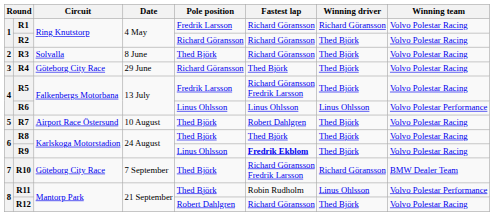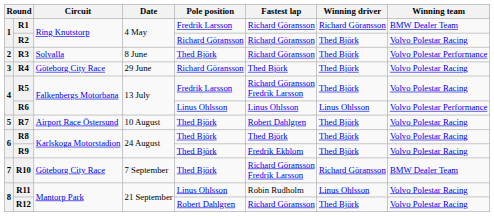 <table class="wikitable" style="font-size: 85%">
 <tr>
 <th colspan=2>Round</th>
 <th>Circuit</th>
 <th>Date</th>
 <th>Pole position</th>
 <th>Fastest lap</th>
 <th>Winning driver</th>
 <th>Winning team</th>
 </tr>
 <tr>
 <th rowspan=2>1</th>
 <th>R1</th>
 <td rowspan=2><a href='#'>Ring Knutstorp</a></td>
 <td rowspan=2>4 May</td>
 <td> <a href='#'>Fredrik Larsson</a></td>
 <td> <a href='#'>Richard Göransson</a></td>
 <td> <a href='#'>Richard Göransson</a></td>
-<td><a href='#'>Volvo Polestar Racing</a></td>
+<td><a href='#'>BMW Dealer Team</a></td>
 </tr>
 <tr>
 <th>R2</th>
 <td> <a href='#'>Richard Göransson</a></td>
 <td> <a href='#'>Richard Göransson</a></td>
 <td> <a href='#'>Thed Björk</a></td>
 <td><a href='#'>Volvo Polestar Racing</a></td>
 </tr>
 <tr>
 <th>2</th>
 <th>R3</th>
 <td><a href='#'>Solvalla</a></td>
 <td>8 June</td>
 <td> <a href='#'>Thed Björk</a></td>
 <td> <a href='#'>Richard Göransson</a></td>
 <td> <a href='#'>Thed Björk</a></td>
-<td><a href='#'>Volvo Polestar Racing</a></td>
+<td><a href='#'>Volvo Polestar Performance</a></td>
 </tr>
 <tr>
 <th>3</th>
 <th>R4</th>
 <td><a href='#'>Göteborg City Race</a></td>
 <td>29 June</td>
 <td> <a href='#'>Richard Göransson</a></td>
 <td> <a href='#'>Thed Björk</a></td>
 <td> <a href='#'>Thed Björk</a></td>
 <td><a href='#'>Volvo Polestar Racing</a></td>
 </tr>
 <tr>
 <th rowspan=2>4</th>
 <th>R5</th>
 <td rowspan=2><a href='#'>Falkenbergs Motorbana</a></td>
 <td rowspan=2>13 July</td>
 <td> <a href='#'>Fredrik Larsson</a></td>
 <td> <a href='#'>Richard Göransson</a><br> <a href='#'>Fredrik Larsson</a></td>
 <td> <a href='#'>Thed Björk</a></td>
 <td><a href='#'>Volvo Polestar Racing</a></td>
 </tr>
 <tr>
 <th>R6</th>
 <td> <a href='#'>Linus Ohlsson</a></td>
 <td> <a href='#'>Linus Ohlsson</a></td>
 <td> <a href='#'>Linus Ohlsson</a></td>
 <td><a href='#'>Volvo Polestar Performance</a></td>
 </tr>
 <tr>
 <th>5</th>
 <th>R7</th>
 <td><a href='#'>Airport Race Östersund</a></td>
 <td>10 August</td>
 <td> <a href='#'>Thed Björk</a></td>
 <td> <a href='#'>Robert Dahlgren</a></td>
 <td> <a href='#'>Thed Björk</a></td>
 <td><a href='#'>Volvo Polestar Racing</a></td>
 </tr>
 <tr>
 <th rowspan=2>6</th>
 <th>R8</th>
 <td rowspan=2><a href='#'>Karlskoga Motorstadion</a></td>
 <td rowspan=2>24 August</td>
 <td> <a href='#'>Thed Björk</a></td>
 <td> <a href='#'>Thed Björk</a></td>
 <td> <a href='#'>Thed Björk</a></td>
 <td><a href='#'>Volvo Polestar Racing</a></td>
 </tr>
 <tr>
 <th>R9</th>
-<td> <a href='#'>Linus Ohlsson</a></td>
-<td><strong> <a href='#'>Fredrik Ekblom</a></strong></td>
+<td> <a href='#'>Thed Björk</a></td>
+<td> <a href='#'>Fredrik Ekblom</a></td>
 <td> <a href='#'>Thed Björk</a></td>
 <td><a href='#'>Volvo Polestar Racing</a></td>
 </tr>
 <tr>
 <th>7</th>
 <th>R10</th>
 <td><a href='#'>Göteborg City Race</a></td>
 <td>7 September</td>
 <td> <a href='#'>Thed Björk</a></td>
 <td> <a href='#'>Richard Göransson</a><br> <a href='#'>Fredrik Larsson</a></td>
 <td> <a href='#'>Richard Göransson</a></td>
 <td><a href='#'>BMW Dealer Team</a></td>
 </tr>
 <tr>
 <th rowspan=2>8</th>
 <th>R11</th>
 <td rowspan=2><a href='#'>Mantorp Park</a></td>
 <td rowspan=2>21 September</td>
-<td> <a href='#'>Thed Björk</a></td>
+<td> <a href='#'>Linus Ohlsson</a></td>
 <td> Robin Rudholm</td>
 <td> <a href='#'>Linus Ohlsson</a></td>
-<td><a href='#'>Volvo Polestar Performance</a></td>
+<td><a href='#'>Volvo Polestar Racing</a></td>
 </tr>
 <tr>
 <th>R12</th>
 <td> <a href='#'>Robert Dahlgren</a></td>
 <td> <a href='#'>Richard Göransson</a></td>
 <td> <a href='#'>Thed Björk</a></td>
 <td><a href='#'>Volvo Polestar Racing</a></td>
 </tr>
 </table>
